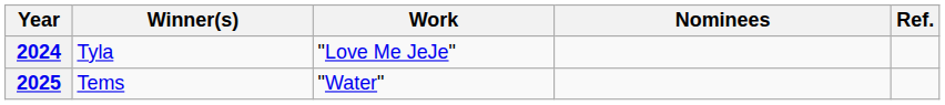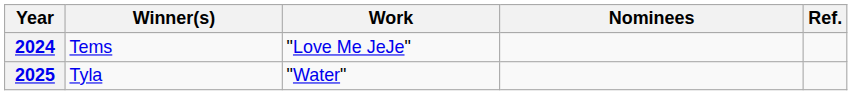 <table class="wikitable">
 <tr>
 <th width="7%">Year</th>
 <th width="25%">Winner(s)</th>
 <th width="25%">Work</th>
 <th width="35%" class=unsortable>Nominees</th>
 <th width="5%" class=unsortable>Ref.</th>
 </tr>
 <tr>
 <th><a href='#'>2024</a></th>
-<td><a href='#'>Tyla</a></td>
+<td><a href='#'>Tems</a></td>
 <td>"<a href='#'>Love Me JeJe</a>"</td>
 <td></td>
 <td style="text-align:center;"></td>
 </tr>
 <tr>
 <th><a href='#'>2025</a></th>
-<td><a href='#'>Tems</a></td>
+<td><a href='#'>Tyla</a></td>
 <td>"<a href='#'>Water</a>"</td>
 <td></td>
 <td style="text-align:center;"></td>
 </tr>
 </table>
